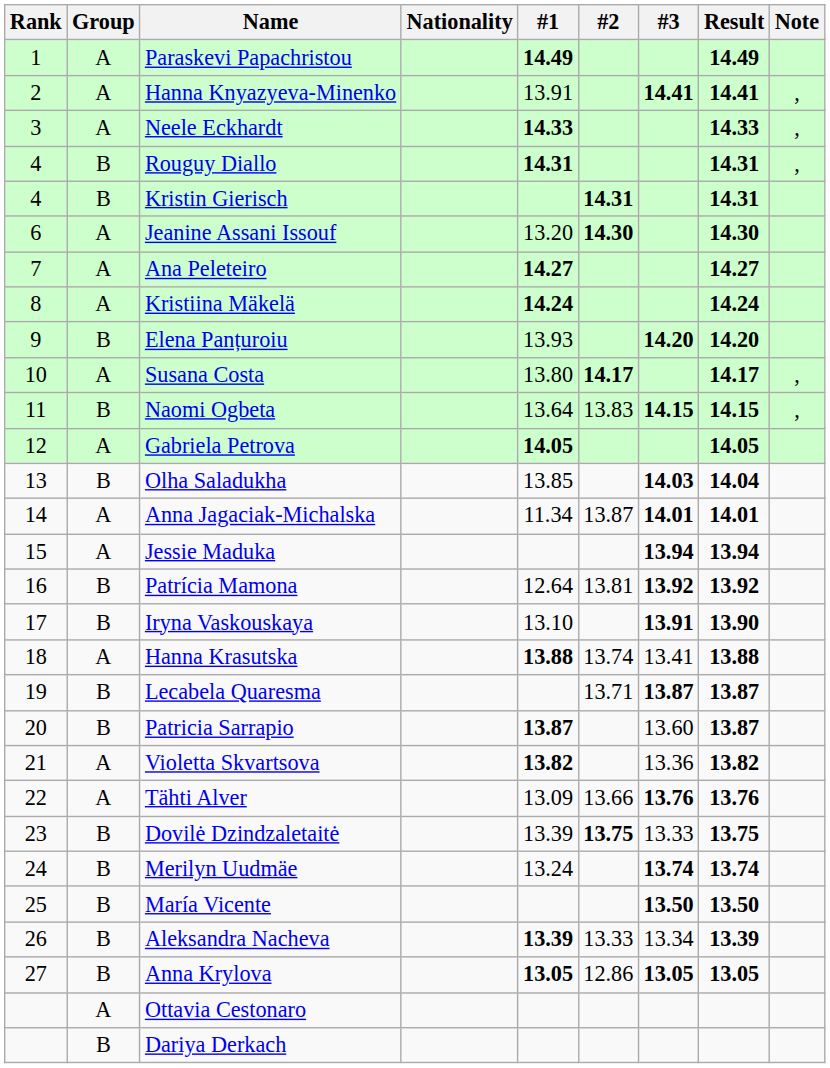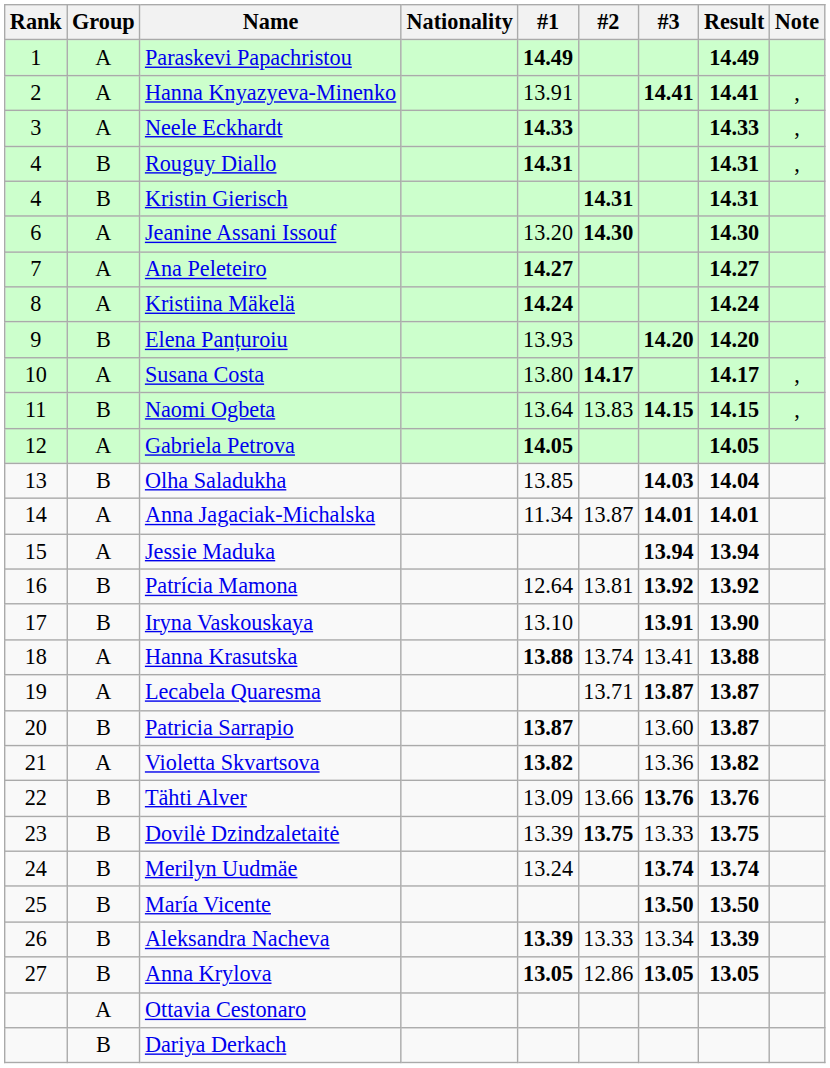 <table class="wikitable sortable" style="text-align:center">
 <tr>
 <th>Rank</th>
 <th>Group</th>
 <th>Name</th>
 <th>Nationality</th>
 <th>#1</th>
 <th>#2</th>
 <th>#3</th>
 <th>Result</th>
 <th>Note</th>
 </tr>
 <tr bgcolor=ccffcc>
 <td>1</td>
 <td>A</td>
 <td align=left><a href='#'>Paraskevi Papachristou</a></td>
 <td align=left></td>
 <td><strong>14.49</strong></td>
 <td></td>
 <td></td>
 <td><strong>14.49</strong></td>
 <td></td>
 </tr>
 <tr bgcolor=ccffcc>
 <td>2</td>
 <td>A</td>
 <td align=left><a href='#'>Hanna Knyazyeva-Minenko</a></td>
 <td align=left></td>
 <td>13.91</td>
 <td></td>
 <td><strong>14.41</strong></td>
 <td><strong>14.41</strong></td>
 <td>, </td>
 </tr>
 <tr bgcolor=ccffcc>
 <td>3</td>
 <td>A</td>
 <td align=left><a href='#'>Neele Eckhardt</a></td>
 <td align=left></td>
 <td><strong>14.33</strong></td>
 <td></td>
 <td></td>
 <td><strong>14.33</strong></td>
 <td>, </td>
 </tr>
 <tr bgcolor=ccffcc>
 <td>4</td>
 <td>B</td>
 <td align=left><a href='#'>Rouguy Diallo</a></td>
 <td align=left></td>
 <td><strong>14.31</strong></td>
 <td></td>
 <td></td>
 <td><strong>14.31</strong></td>
 <td>, </td>
 </tr>
 <tr bgcolor=ccffcc>
 <td>4</td>
 <td>B</td>
 <td align=left><a href='#'>Kristin Gierisch</a></td>
 <td align=left></td>
 <td></td>
 <td><strong>14.31</strong></td>
 <td></td>
 <td><strong>14.31</strong></td>
 <td></td>
 </tr>
 <tr bgcolor=ccffcc>
 <td>6</td>
 <td>A</td>
 <td align=left><a href='#'>Jeanine Assani Issouf</a></td>
 <td align=left></td>
 <td>13.20</td>
 <td><strong>14.30</strong></td>
 <td></td>
 <td><strong>14.30</strong></td>
 <td></td>
 </tr>
 <tr bgcolor=ccffcc>
 <td>7</td>
 <td>A</td>
 <td align=left><a href='#'>Ana Peleteiro</a></td>
 <td align=left></td>
 <td><strong>14.27</strong></td>
 <td></td>
 <td></td>
 <td><strong>14.27</strong></td>
 <td></td>
 </tr>
 <tr bgcolor=ccffcc>
 <td>8</td>
 <td>A</td>
 <td align=left><a href='#'>Kristiina Mäkelä</a></td>
 <td align=left></td>
 <td><strong>14.24</strong></td>
 <td></td>
 <td></td>
 <td><strong>14.24</strong></td>
 <td></td>
 </tr>
 <tr bgcolor=ccffcc>
 <td>9</td>
 <td>B</td>
 <td align=left><a href='#'>Elena Panțuroiu</a></td>
 <td align=left></td>
 <td>13.93</td>
 <td></td>
 <td><strong>14.20</strong></td>
 <td><strong>14.20</strong></td>
 <td></td>
 </tr>
 <tr bgcolor=ccffcc>
 <td>10</td>
 <td>A</td>
 <td align=left><a href='#'>Susana Costa</a></td>
 <td align=left></td>
 <td>13.80</td>
 <td><strong>14.17</strong></td>
 <td></td>
 <td><strong>14.17</strong></td>
 <td>, </td>
 </tr>
 <tr bgcolor=ccffcc>
 <td>11</td>
 <td>B</td>
 <td align=left><a href='#'>Naomi Ogbeta</a></td>
 <td align=left></td>
 <td>13.64</td>
 <td>13.83</td>
 <td><strong>14.15</strong></td>
 <td><strong>14.15</strong></td>
 <td>, </td>
 </tr>
 <tr bgcolor=ccffcc>
 <td>12</td>
 <td>A</td>
 <td align=left><a href='#'>Gabriela Petrova</a></td>
 <td align=left></td>
 <td><strong>14.05</strong></td>
 <td></td>
 <td></td>
 <td><strong>14.05</strong></td>
 <td></td>
 </tr>
 <tr>
 <td>13</td>
 <td>B</td>
 <td align=left><a href='#'>Olha Saladukha</a></td>
 <td align=left></td>
 <td>13.85</td>
 <td></td>
 <td><strong>14.03</strong></td>
 <td><strong>14.04</strong></td>
 <td></td>
 </tr>
 <tr>
 <td>14</td>
 <td>A</td>
 <td align=left><a href='#'>Anna Jagaciak-Michalska</a></td>
 <td align=left></td>
 <td>11.34</td>
 <td>13.87</td>
 <td><strong>14.01</strong></td>
 <td><strong>14.01</strong></td>
 <td></td>
 </tr>
 <tr>
 <td>15</td>
 <td>A</td>
 <td align=left><a href='#'>Jessie Maduka</a></td>
 <td align=left></td>
 <td></td>
 <td></td>
 <td><strong>13.94</strong></td>
 <td><strong>13.94</strong></td>
 <td></td>
 </tr>
 <tr>
 <td>16</td>
 <td>B</td>
 <td align=left><a href='#'>Patrícia Mamona</a></td>
 <td align=left></td>
 <td>12.64</td>
 <td>13.81</td>
 <td><strong>13.92</strong></td>
 <td><strong>13.92</strong></td>
 <td></td>
 </tr>
 <tr>
 <td>17</td>
 <td>B</td>
 <td align=left><a href='#'>Iryna Vaskouskaya</a></td>
 <td align=left></td>
 <td>13.10</td>
 <td></td>
 <td><strong>13.91</strong></td>
 <td><strong>13.90</strong></td>
 <td></td>
 </tr>
 <tr>
 <td>18</td>
 <td>A</td>
 <td align=left><a href='#'>Hanna Krasutska</a></td>
 <td align=left></td>
 <td><strong>13.88</strong></td>
 <td>13.74</td>
 <td>13.41</td>
 <td><strong>13.88</strong></td>
 <td></td>
 </tr>
 <tr>
 <td>19</td>
-<td>B</td>
+<td>A</td>
 <td align=left><a href='#'>Lecabela Quaresma</a></td>
 <td align=left></td>
 <td></td>
 <td>13.71</td>
 <td><strong>13.87</strong></td>
 <td><strong>13.87</strong></td>
 <td></td>
 </tr>
 <tr>
 <td>20</td>
 <td>B</td>
 <td align=left><a href='#'>Patricia Sarrapio</a></td>
 <td align=left></td>
 <td><strong>13.87</strong></td>
 <td></td>
 <td>13.60</td>
 <td><strong>13.87</strong></td>
 <td></td>
 </tr>
 <tr>
 <td>21</td>
 <td>A</td>
 <td align=left><a href='#'>Violetta Skvartsova</a></td>
 <td align=left></td>
 <td><strong>13.82</strong></td>
 <td></td>
 <td>13.36</td>
 <td><strong>13.82</strong></td>
 <td></td>
 </tr>
 <tr>
 <td>22</td>
-<td>A</td>
+<td>B</td>
 <td align=left><a href='#'>Tähti Alver</a></td>
 <td align=left></td>
 <td>13.09</td>
 <td>13.66</td>
 <td><strong>13.76</strong></td>
 <td><strong>13.76</strong></td>
 <td></td>
 </tr>
 <tr>
 <td>23</td>
 <td>B</td>
 <td align=left><a href='#'>Dovilė Dzindzaletaitė</a></td>
 <td align=left></td>
 <td>13.39</td>
 <td><strong>13.75</strong></td>
 <td>13.33</td>
 <td><strong>13.75</strong></td>
 <td></td>
 </tr>
 <tr>
 <td>24</td>
 <td>B</td>
 <td align=left><a href='#'>Merilyn Uudmäe</a></td>
 <td align=left></td>
 <td>13.24</td>
 <td></td>
 <td><strong>13.74</strong></td>
 <td><strong>13.74</strong></td>
 <td></td>
 </tr>
 <tr>
 <td>25</td>
 <td>B</td>
 <td align=left><a href='#'>María Vicente</a></td>
 <td align=left></td>
 <td></td>
 <td></td>
 <td><strong>13.50</strong></td>
 <td><strong>13.50</strong></td>
 <td></td>
 </tr>
 <tr>
 <td>26</td>
 <td>B</td>
 <td align=left><a href='#'>Aleksandra Nacheva</a></td>
 <td align=left></td>
 <td><strong>13.39</strong></td>
 <td>13.33</td>
 <td>13.34</td>
 <td><strong>13.39</strong></td>
 <td></td>
 </tr>
 <tr>
 <td>27</td>
 <td>B</td>
 <td align=left><a href='#'>Anna Krylova</a></td>
 <td align=left></td>
 <td><strong>13.05</strong></td>
 <td>12.86</td>
 <td><strong>13.05</strong></td>
 <td><strong>13.05</strong></td>
 <td></td>
 </tr>
 <tr>
 <td></td>
 <td>A</td>
 <td align=left><a href='#'>Ottavia Cestonaro</a></td>
 <td align=left></td>
 <td></td>
 <td></td>
 <td></td>
 <td><strong></strong></td>
 <td></td>
 </tr>
 <tr>
 <td></td>
 <td>B</td>
 <td align=left><a href='#'>Dariya Derkach</a></td>
 <td align=left></td>
 <td></td>
 <td></td>
 <td></td>
 <td><strong></strong></td>
 <td></td>
 </tr>
 </table>
